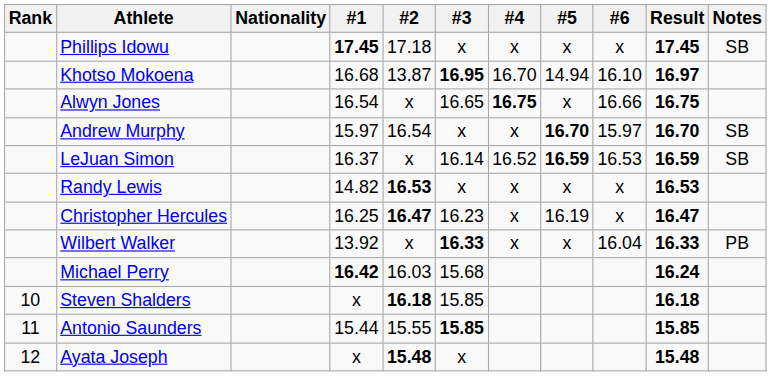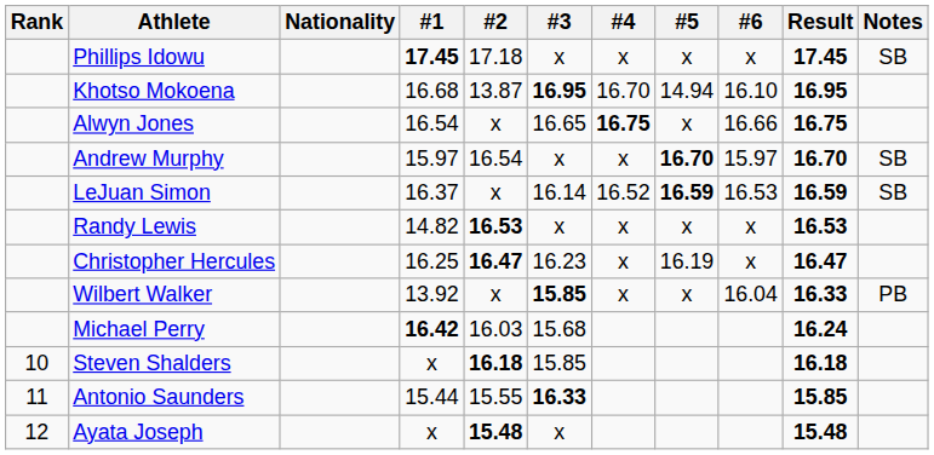 <table class="wikitable sortable" style="text-align:center">
 <tr>
 <th>Rank</th>
 <th>Athlete</th>
 <th>Nationality</th>
 <th>#1</th>
 <th>#2</th>
 <th>#3</th>
 <th>#4</th>
 <th>#5</th>
 <th>#6</th>
 <th>Result</th>
 <th>Notes</th>
 </tr>
 <tr>
 <td></td>
 <td align="left"><a href='#'>Phillips Idowu</a></td>
 <td align=left></td>
 <td><strong>17.45</strong></td>
 <td>17.18</td>
 <td>x</td>
 <td>x</td>
 <td>x</td>
 <td>x</td>
 <td><strong>17.45</strong></td>
 <td>SB</td>
 </tr>
 <tr>
 <td></td>
 <td align="left"><a href='#'>Khotso Mokoena</a></td>
 <td align=left></td>
 <td>16.68</td>
 <td>13.87</td>
 <td><strong>16.95</strong></td>
 <td>16.70</td>
 <td>14.94</td>
 <td>16.10</td>
-<td><strong>16.97</strong></td>
+<td><strong>16.95</strong></td>
 <td></td>
 </tr>
 <tr>
 <td></td>
 <td align="left"><a href='#'>Alwyn Jones</a></td>
 <td align=left></td>
 <td>16.54</td>
 <td>x</td>
 <td>16.65</td>
 <td><strong>16.75</strong></td>
 <td>x</td>
 <td>16.66</td>
 <td><strong>16.75</strong></td>
 <td></td>
 </tr>
 <tr>
 <td></td>
 <td align="left"><a href='#'>Andrew Murphy</a></td>
 <td align=left></td>
 <td>15.97</td>
 <td>16.54</td>
 <td>x</td>
 <td>x</td>
 <td><strong>16.70</strong></td>
 <td>15.97</td>
 <td><strong>16.70</strong></td>
 <td>SB</td>
 </tr>
 <tr>
 <td></td>
 <td align="left"><a href='#'>LeJuan Simon</a></td>
 <td align=left></td>
 <td>16.37</td>
 <td>x</td>
 <td>16.14</td>
 <td>16.52</td>
 <td><strong>16.59</strong></td>
 <td>16.53</td>
 <td><strong>16.59</strong></td>
 <td>SB</td>
 </tr>
 <tr>
 <td></td>
 <td align="left"><a href='#'>Randy Lewis</a></td>
 <td align=left></td>
 <td>14.82</td>
 <td><strong>16.53</strong></td>
 <td>x</td>
 <td>x</td>
 <td>x</td>
 <td>x</td>
 <td><strong>16.53</strong></td>
 <td></td>
 </tr>
 <tr>
 <td></td>
 <td align="left"><a href='#'>Christopher Hercules</a></td>
 <td align=left></td>
 <td>16.25</td>
 <td><strong>16.47</strong></td>
 <td>16.23</td>
 <td>x</td>
 <td>16.19</td>
 <td>x</td>
 <td><strong>16.47</strong></td>
 <td></td>
 </tr>
 <tr>
 <td></td>
 <td align="left"><a href='#'>Wilbert Walker</a></td>
 <td align=left></td>
 <td>13.92</td>
 <td>x</td>
-<td><strong>16.33</strong></td>
+<td><strong>15.85</strong></td>
 <td>x</td>
 <td>x</td>
 <td>16.04</td>
 <td><strong>16.33</strong></td>
 <td>PB</td>
 </tr>
 <tr>
 <td></td>
 <td align="left"><a href='#'>Michael Perry</a></td>
 <td align=left></td>
 <td><strong>16.42</strong></td>
 <td>16.03</td>
 <td>15.68</td>
 <td></td>
 <td></td>
 <td></td>
 <td><strong>16.24</strong></td>
 <td></td>
 </tr>
 <tr>
 <td>10</td>
 <td align="left"><a href='#'>Steven Shalders</a></td>
 <td align=left></td>
 <td>x</td>
 <td><strong>16.18</strong></td>
 <td>15.85</td>
 <td></td>
 <td></td>
 <td></td>
 <td><strong>16.18</strong></td>
 <td></td>
 </tr>
 <tr>
 <td>11</td>
 <td align="left"><a href='#'>Antonio Saunders</a></td>
 <td align=left></td>
 <td>15.44</td>
 <td>15.55</td>
-<td><strong>15.85</strong></td>
+<td><strong>16.33</strong></td>
 <td></td>
 <td></td>
 <td></td>
 <td><strong>15.85</strong></td>
 <td></td>
 </tr>
 <tr>
 <td>12</td>
 <td align="left"><a href='#'>Ayata Joseph</a></td>
 <td align=left></td>
 <td>x</td>
 <td><strong>15.48</strong></td>
 <td>x</td>
 <td></td>
 <td></td>
 <td></td>
 <td><strong>15.48</strong></td>
 <td></td>
 </tr>
 </table>
